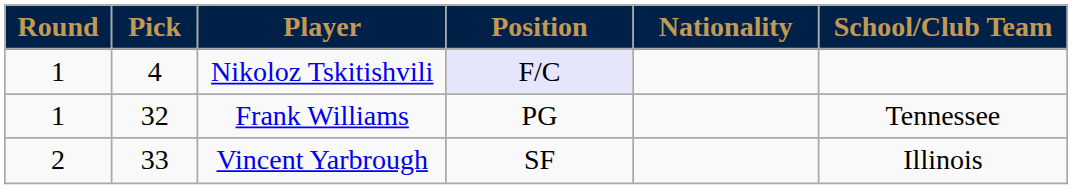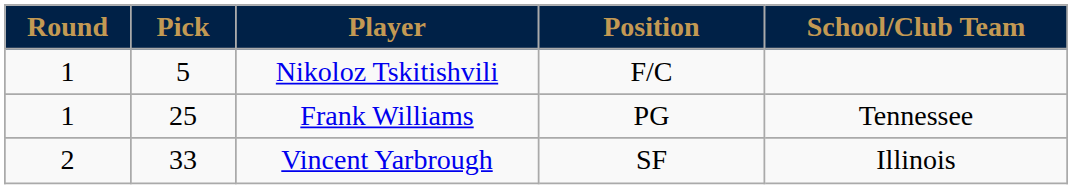 <table class="wikitable sortable sortable">
 <tr>
 <th style="background:#002147;color:#C39953;" width="7%">Round</th>
 <th style="background:#002147;color:#C39953;" width="7%">Pick</th>
 <th style="background:#002147;color:#C39953;" width="20%">Player</th>
 <th style="background:#002147;color:#C39953;" width="15%">Position</th>
-<th style="background:#002147;color:#C39953;" width="15%">Nationality</th>
 <th style="background:#002147;color:#C39953;" width="20%">School/Club Team</th>
 </tr>
 <tr style="text-align: center">
 <td>1</td>
-<td>4</td>
+<td>5</td>
 <td><a href='#'>Nikoloz Tskitishvili</a></td>
-<td style="background: lavender;">F/C</td>
-<td></td>
+<td>F/C</td>
 <td></td>
 </tr>
 <tr style="text-align: center">
 <td>1</td>
-<td>32</td>
+<td>25</td>
 <td><a href='#'>Frank Williams</a></td>
 <td>PG</td>
-<td></td>
 <td>Tennessee</td>
 </tr>
 <tr style="text-align: center">
 <td>2</td>
 <td>33</td>
 <td><a href='#'>Vincent Yarbrough</a></td>
 <td>SF</td>
-<td></td>
 <td>Illinois</td>
 </tr>
 </table>
